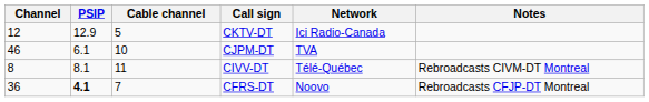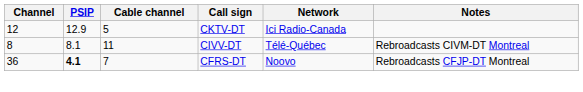 <table class="wikitable sortable" width="100%">
 <tr>
 <th>Channel</th>
 <th><a href='#'>PSIP</a></th>
 <th>Cable channel</th>
 <th>Call sign</th>
 <th>Network</th>
 <th>Notes</th>
 </tr>
 <tr>
 <td>12</td>
 <td>12.9</td>
 <td>5</td>
 <td><a href='#'>CKTV-DT</a></td>
 <td><a href='#'>Ici Radio-Canada</a></td>
-<td></td>
-</tr>
-<tr>
-<td>46</td>
-<td>6.1</td>
-<td>10</td>
-<td><a href='#'>CJPM-DT</a></td>
-<td><a href='#'>TVA</a></td>
 <td></td>
 </tr>
 <tr>
 <td>8</td>
 <td>8.1</td>
 <td>11</td>
 <td><a href='#'>CIVV-DT</a></td>
 <td><a href='#'>Télé-Québec</a></td>
 <td>Rebroadcasts CIVM-DT <a href='#'>Montreal</a></td>
 </tr>
 <tr>
 <td>36</td>
 <td><strong>4.1</strong></td>
 <td>7</td>
 <td><a href='#'>CFRS-DT</a></td>
 <td><a href='#'>Noovo</a></td>
 <td>Rebroadcasts <a href='#'>CFJP-DT</a> Montreal</td>
 </tr>
 </table>
